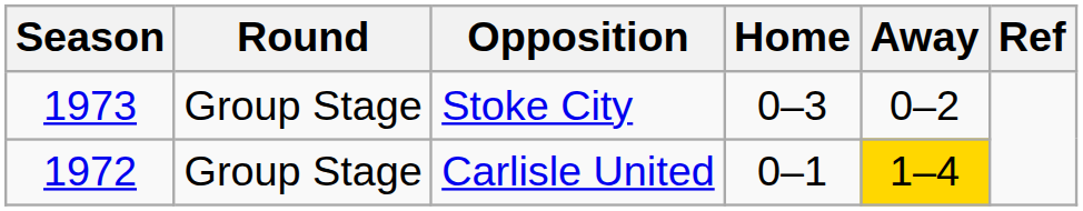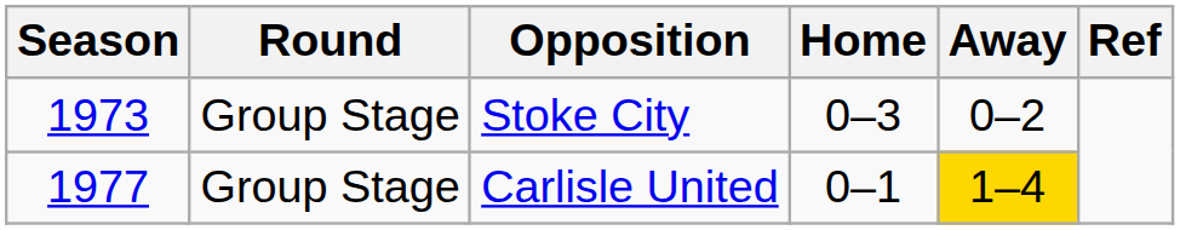 <table class="wikitable" style="text-align: center;">
 <tr>
 <th>Season</th>
 <th>Round</th>
 <th>Opposition</th>
 <th>Home</th>
 <th>Away</th>
 <th>Ref</th>
 </tr>
 <tr>
 <td><a href='#'>1973</a></td>
 <td>Group Stage</td>
 <td align=left> <a href='#'>Stoke City</a></td>
 <td>0–3</td>
 <td>0–2</td>
 <td rowspan=2></td>
 </tr>
 <tr>
-<td><a href='#'>1972</a></td>
+<td><a href='#'>1977</a></td>
 <td>Group Stage</td>
 <td align=left> <a href='#'>Carlisle United</a></td>
 <td>0–1</td>
 <td style="background: gold;">1–4</td>
 </tr>
 </table>
